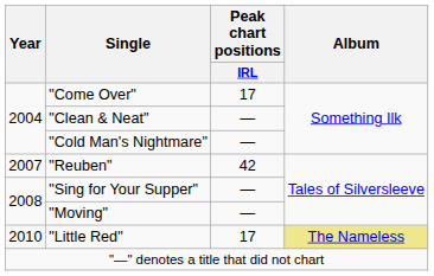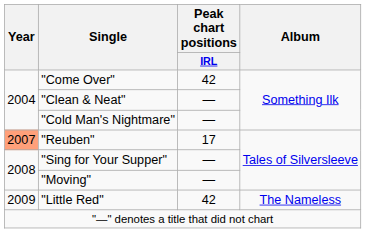 <table class="wikitable" style="text-align:center;">
 <tr>
 <th rowspan="2">Year</th>
 <th rowspan="2">Single</th>
 <th>Peak chart positions</th>
 <th rowspan="2">Album</th>
 </tr>
 <tr>
 <th style="width:5em;font-size:85%"><a href='#'>IRL</a><br></th>
 </tr>
 <tr>
 <td rowspan="3">2004</td>
 <td style="text-align:left;">"Come Over"</td>
-<td>17</td>
+<td>42</td>
 <td rowspan="3"><a href='#'>Something Ilk</a></td>
 </tr>
 <tr>
 <td style="text-align:left;">"Clean & Neat"</td>
 <td>—</td>
 </tr>
 <tr>
 <td style="text-align:left;">"Cold Man's Nightmare"</td>
 <td>—</td>
 </tr>
 <tr>
-<td>2007</td>
+<td style="background: lightsalmon;">2007</td>
 <td style="text-align:left;">"Reuben"</td>
-<td>42</td>
+<td>17</td>
 <td rowspan="3"><a href='#'>Tales of Silversleeve</a></td>
 </tr>
 <tr>
 <td rowspan="2">2008</td>
 <td style="text-align:left;">"Sing for Your Supper"</td>
 <td>—</td>
 </tr>
 <tr>
 <td style="text-align:left;">"Moving"</td>
 <td>—</td>
 </tr>
 <tr>
-<td>2010</td>
+<td>2009</td>
 <td style="text-align:left;">"Little Red"</td>
-<td>17</td>
-<td style="background: khaki;"><a href='#'>The Nameless</a></td>
+<td>42</td>
+<td><a href='#'>The Nameless</a></td>
 </tr>
 <tr>
 <td colspan="6" style="font-size:90%">"—" denotes a title that did not chart</td>
 </tr>
 </table>
